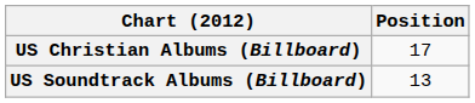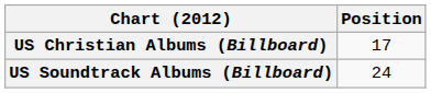 <table class="wikitable sortable plainrowheaders" style="text-align:center">
 <tr>
 <th>Chart (2012)</th>
 <th>Position</th>
 </tr>
 <tr>
 <th scope="row">US Christian Albums (<em>Billboard</em>)</th>
 <td>17</td>
 </tr>
 <tr>
 <th scope="row">US Soundtrack Albums (<em>Billboard</em>)</th>
-<td>13</td>
+<td>24</td>
 </tr>
 </table>
